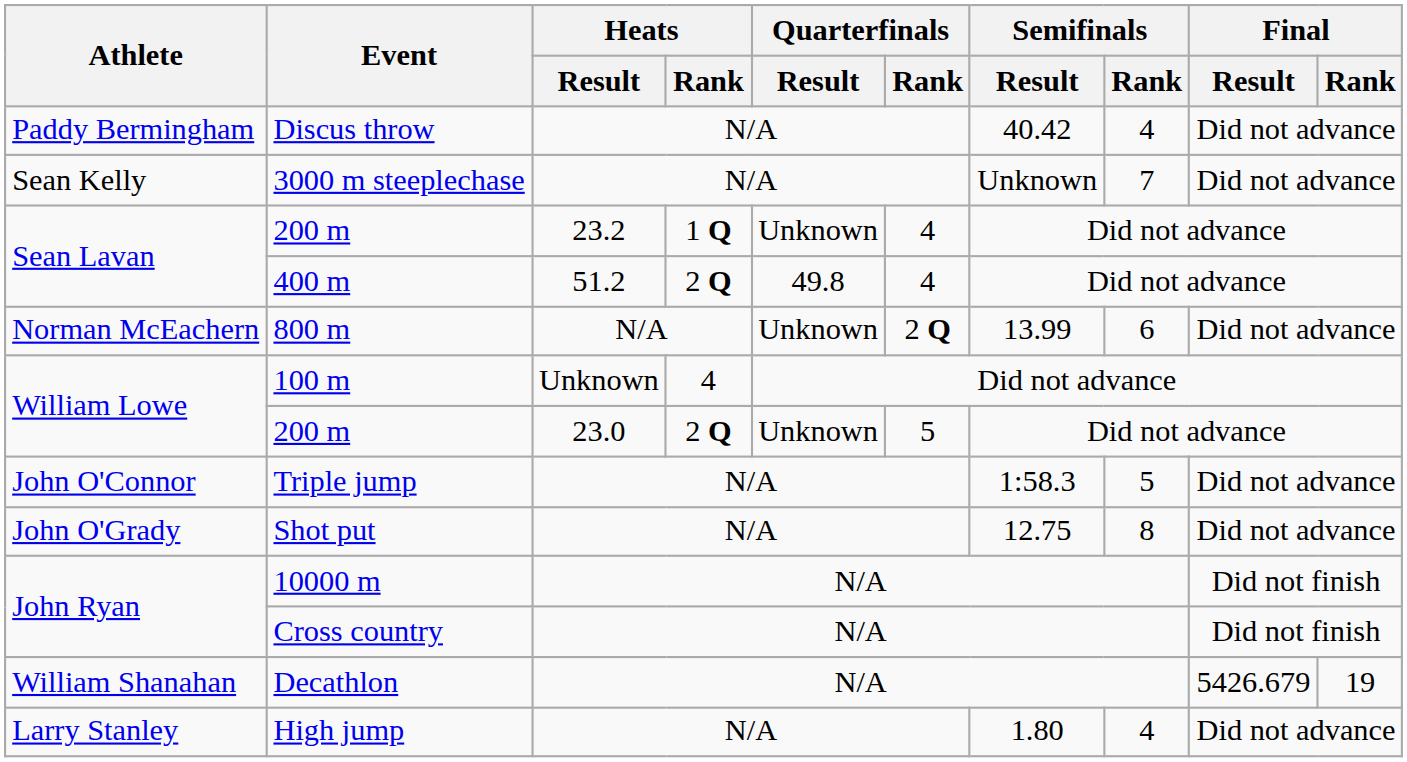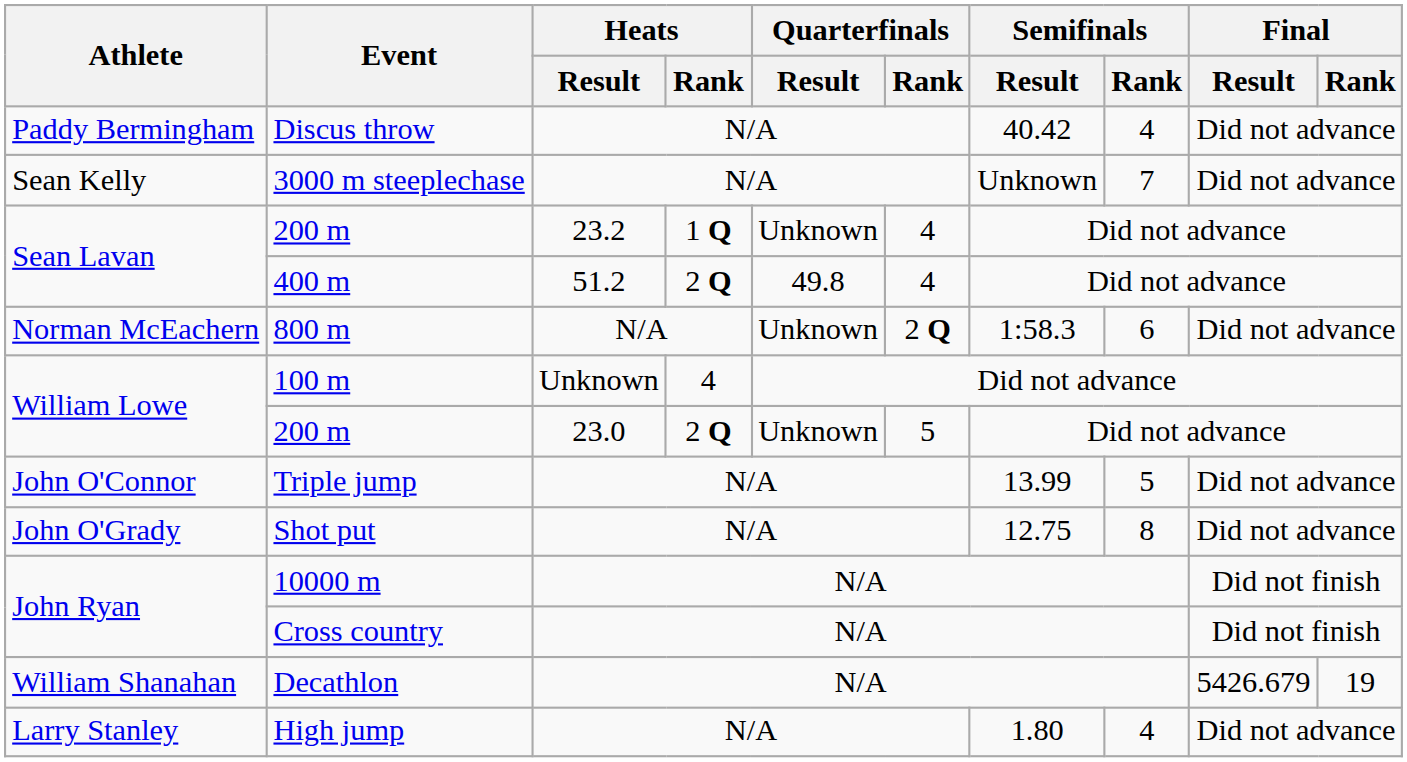 <table class=wikitable style="font-size:90%">
 <tr>
 <th rowspan=2>Athlete</th>
 <th rowspan=2>Event</th>
 <th colspan=2>Heats</th>
 <th colspan=2>Quarterfinals</th>
 <th colspan=2>Semifinals</th>
 <th colspan=2>Final</th>
 </tr>
 <tr>
 <th>Result</th>
 <th>Rank</th>
 <th>Result</th>
 <th>Rank</th>
 <th>Result</th>
 <th>Rank</th>
 <th>Result</th>
 <th>Rank</th>
 </tr>
 <tr>
 <td><a href='#'>Paddy Bermingham</a></td>
 <td><a href='#'>Discus throw</a></td>
 <td align=center colspan=4>N/A</td>
 <td align=center>40.42</td>
 <td align=center>4</td>
 <td align=center colspan=2>Did not advance</td>
 </tr>
 <tr>
 <td>Sean Kelly</td>
 <td><a href='#'>3000 m steeplechase</a></td>
 <td align=center colspan=4>N/A</td>
 <td align=center>Unknown</td>
 <td align=center>7</td>
 <td align=center colspan=2>Did not advance</td>
 </tr>
 <tr>
 <td rowspan=2><a href='#'>Sean Lavan</a></td>
 <td><a href='#'>200 m</a></td>
 <td align=center>23.2</td>
 <td align=center>1 <strong>Q</strong></td>
 <td align=center>Unknown</td>
 <td align=center>4</td>
 <td align=center colspan=4>Did not advance</td>
 </tr>
 <tr>
 <td><a href='#'>400 m</a></td>
 <td align=center>51.2</td>
 <td align=center>2 <strong>Q</strong></td>
 <td align=center>49.8</td>
 <td align=center>4</td>
 <td align=center colspan=4>Did not advance</td>
 </tr>
 <tr>
 <td><a href='#'>Norman McEachern</a></td>
 <td><a href='#'>800 m</a></td>
 <td align=center colspan=2>N/A</td>
 <td align=center>Unknown</td>
 <td align=center>2 <strong>Q</strong></td>
-<td align=center>13.99</td>
+<td align=center>1:58.3</td>
 <td align=center>6</td>
 <td align=center colspan=2>Did not advance</td>
 </tr>
 <tr>
 <td rowspan=2><a href='#'>William Lowe</a></td>
 <td><a href='#'>100 m</a></td>
 <td align=center>Unknown</td>
 <td align=center>4</td>
 <td align=center colspan=6>Did not advance</td>
 </tr>
 <tr>
 <td><a href='#'>200 m</a></td>
 <td align=center>23.0</td>
 <td align=center>2 <strong>Q</strong></td>
 <td align=center>Unknown</td>
 <td align=center>5</td>
 <td align=center colspan=4>Did not advance</td>
 </tr>
 <tr>
 <td><a href='#'>John O'Connor</a></td>
 <td><a href='#'>Triple jump</a></td>
 <td align=center colspan=4>N/A</td>
-<td align=center>1:58.3</td>
+<td align=center>13.99</td>
 <td align=center>5</td>
 <td align=center colspan=2>Did not advance</td>
 </tr>
 <tr>
 <td><a href='#'>John O'Grady</a></td>
 <td><a href='#'>Shot put</a></td>
 <td align=center colspan=4>N/A</td>
 <td align=center>12.75</td>
 <td align=center>8</td>
 <td align=center colspan=2>Did not advance</td>
 </tr>
 <tr>
 <td rowspan=2><a href='#'>John Ryan</a></td>
 <td><a href='#'>10000 m</a></td>
 <td align=center colspan=6>N/A</td>
 <td align=center colspan=2>Did not finish</td>
 </tr>
 <tr>
 <td><a href='#'>Cross country</a></td>
 <td align=center colspan=6>N/A</td>
 <td align=center colspan=2>Did not finish</td>
 </tr>
 <tr>
 <td><a href='#'>William Shanahan</a></td>
 <td><a href='#'>Decathlon</a></td>
 <td align=center colspan=6>N/A</td>
 <td align=center>5426.679</td>
 <td align=center>19</td>
 </tr>
 <tr>
 <td><a href='#'>Larry Stanley</a></td>
 <td><a href='#'>High jump</a></td>
 <td align=center colspan=4>N/A</td>
 <td align=center>1.80</td>
 <td align=center>4</td>
 <td align=center colspan=2>Did not advance</td>
 </tr>
 </table>
